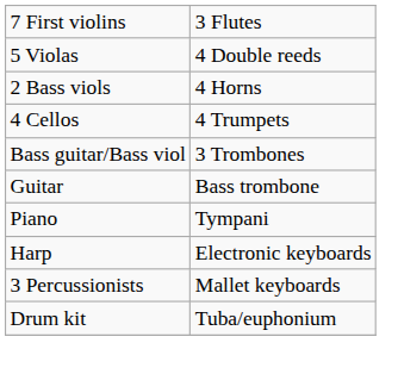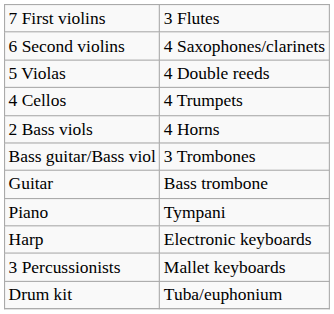 <table class="wikitable">
 <tr>
 <td>7 First violins</td>
 <td>3 Flutes</td>
 </tr>
 <tr>
+<td>6 Second violins</td>
+<td>4 Saxophones/clarinets</td>
+</tr>
+<tr>
 <td>5 Violas</td>
 <td>4 Double reeds</td>
 </tr>
 <tr>
+<td>4 Cellos</td>
+<td>4 Trumpets</td>
+</tr>
+<tr>
 <td>2 Bass viols</td>
 <td>4 Horns</td>
-</tr>
-<tr>
-<td>4 Cellos</td>
-<td>4 Trumpets</td>
 </tr>
 <tr>
 <td>Bass guitar/Bass viol</td>
 <td>3 Trombones</td>
 </tr>
 <tr>
 <td>Guitar</td>
 <td>Bass trombone</td>
 </tr>
 <tr>
 <td>Piano</td>
 <td>Tympani</td>
 </tr>
 <tr>
 <td>Harp</td>
 <td>Electronic keyboards</td>
 </tr>
 <tr>
 <td>3 Percussionists</td>
 <td>Mallet keyboards</td>
 </tr>
 <tr>
 <td>Drum kit</td>
 <td>Tuba/euphonium</td>
 </tr>
 <tr>
 </tr>
 </table>
